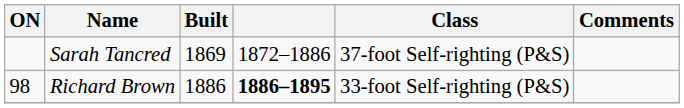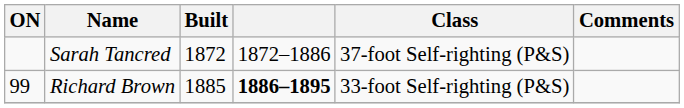 <table class="wikitable">
 <tr>
 <th>ON</th>
 <th>Name</th>
 <th>Built</th>
 <th></th>
 <th>Class</th>
 <th>Comments</th>
 </tr>
 <tr>
 <td></td>
 <td><em>Sarah Tancred</em></td>
-<td>1869</td>
+<td>1872</td>
 <td>1872–1886</td>
 <td>37-foot Self-righting (P&S)</td>
 <td></td>
 </tr>
 <tr>
-<td>98</td>
+<td>99</td>
 <td><em>Richard Brown</em></td>
-<td>1886</td>
+<td>1885</td>
 <td><strong>1886–1895</strong></td>
 <td>33-foot Self-righting (P&S)</td>
 <td></td>
 </tr>
 <tr>
 </tr>
 </table>
